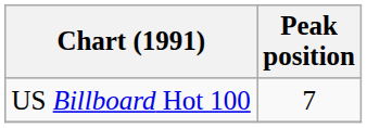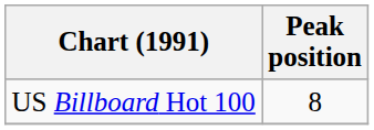 <table class="wikitable">
 <tr>
 <th>Chart (1991)</th>
 <th>Peak<br>position</th>
 </tr>
 <tr>
 <td>US <a href='#'><em>Billboard</em> Hot 100</a></td>
-<td align="center">7</td>
+<td align="center">8</td>
 </tr>
 <tr>
 </tr>
 </table>
